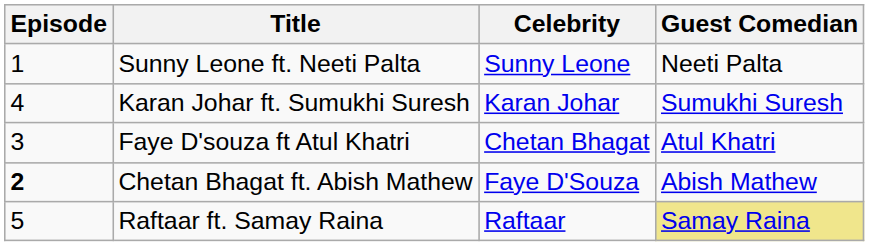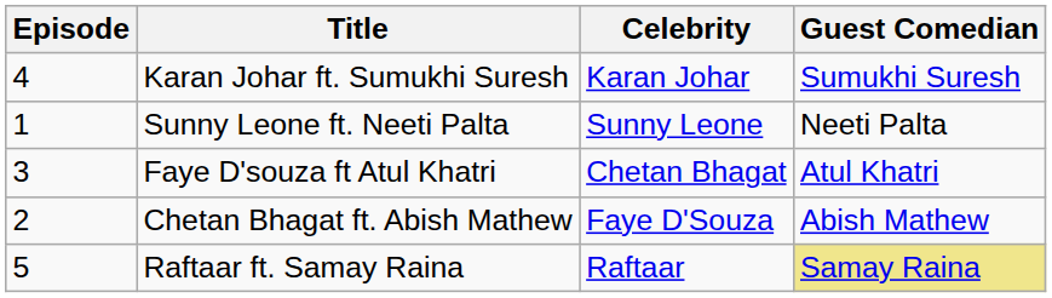 <table class="wikitable">
 <tr>
 <th>Episode</th>
 <th>Title</th>
 <th>Celebrity</th>
 <th>Guest Comedian</th>
 </tr>
 <tr>
+<td>4</td>
+<td>Karan Johar ft. Sumukhi Suresh</td>
+<td><a href='#'>Karan Johar</a></td>
+<td><a href='#'>Sumukhi Suresh</a></td>
+</tr>
+<tr>
 <td>1</td>
 <td>Sunny Leone ft. Neeti Palta</td>
 <td><a href='#'>Sunny Leone</a></td>
 <td>Neeti Palta</td>
-</tr>
-<tr>
-<td>4</td>
-<td>Karan Johar ft. Sumukhi Suresh</td>
-<td><a href='#'>Karan Johar</a></td>
-<td><a href='#'>Sumukhi Suresh</a></td>
 </tr>
 <tr>
 <td>3</td>
 <td>Faye D'souza ft Atul Khatri</td>
 <td><a href='#'>Chetan Bhagat</a></td>
 <td><a href='#'>Atul Khatri</a></td>
 </tr>
 <tr>
-<td><strong>2</strong></td>
+<td>2</td>
 <td>Chetan Bhagat ft. Abish Mathew</td>
 <td><a href='#'>Faye D'Souza</a></td>
 <td><a href='#'>Abish Mathew</a></td>
 </tr>
 <tr>
 <td>5</td>
 <td>Raftaar ft. Samay Raina</td>
 <td><a href='#'>Raftaar</a></td>
 <td style="background: khaki;"><a href='#'>Samay Raina</a></td>
 </tr>
 </table>
